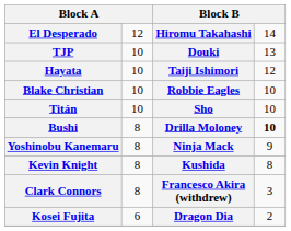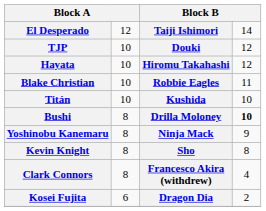 <table class="wikitable" style="margin: 1em auto 1em auto;text-align:center">
 <tr>
 <th colspan="2">Block A</th>
 <th colspan="2">Block B</th>
 </tr>
 <tr>
 <th><a href='#'>El Desperado</a></th>
 <td style="width:35px">12</td>
-<th><a href='#'>Hiromu Takahashi</a></th>
+<th><a href='#'>Taiji Ishimori</a></th>
 <td style="width:35px">14</td>
 </tr>
 <tr>
 <th><a href='#'>TJP</a></th>
 <td>10</td>
 <th><a href='#'>Douki</a></th>
-<td>13</td>
+<td>12</td>
 </tr>
 <tr>
 <th><a href='#'>Hayata</a></th>
 <td>10</td>
-<th><a href='#'>Taiji Ishimori</a></th>
+<th><a href='#'>Hiromu Takahashi</a></th>
 <td>12</td>
 </tr>
 <tr>
 <th><a href='#'>Blake Christian</a></th>
 <td>10</td>
 <th><a href='#'>Robbie Eagles</a></th>
-<td>10</td>
+<td>11</td>
 </tr>
 <tr>
 <th><a href='#'>Titán</a></th>
 <td>10</td>
-<th><a href='#'>Sho</a></th>
+<th><a href='#'>Kushida</a></th>
 <td>10</td>
 </tr>
 <tr>
 <th><a href='#'>Bushi</a></th>
 <td>8</td>
 <th><a href='#'>Drilla Moloney</a></th>
 <td><strong>10</strong></td>
 </tr>
 <tr>
 <th><a href='#'>Yoshinobu Kanemaru</a></th>
 <td>8</td>
 <th><a href='#'>Ninja Mack</a></th>
 <td>9</td>
 </tr>
 <tr>
 <th><a href='#'>Kevin Knight</a></th>
 <td>8</td>
-<th><a href='#'>Kushida</a></th>
+<th><a href='#'>Sho</a></th>
 <td>8</td>
 </tr>
 <tr>
 <th><a href='#'>Clark Connors</a></th>
 <td>8</td>
 <th><a href='#'>Francesco Akira</a><br>(withdrew)</th>
-<td>3</td>
+<td>4</td>
 </tr>
 <tr>
 <th><a href='#'>Kosei Fujita</a></th>
 <td>6</td>
 <th><a href='#'>Dragon Dia</a></th>
 <td>2</td>
 </tr>
 <tr>
 </tr>
 </table>
